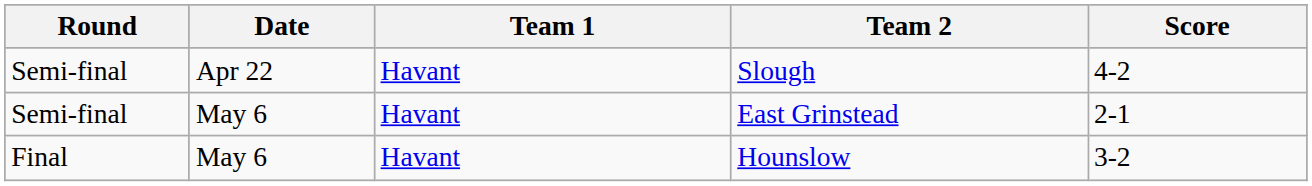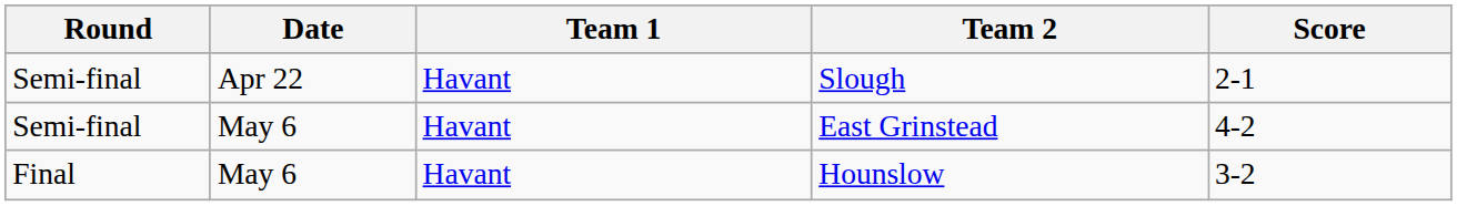 <table class="wikitable" style="font-size: 100%">
 <tr>
 <th width=100>Round</th>
 <th width=100>Date</th>
 <th width=200>Team 1</th>
 <th width=200>Team 2</th>
 <th width=120>Score</th>
 </tr>
 <tr>
 <td>Semi-final </td>
 <td>Apr 22</td>
 <td><a href='#'>Havant</a></td>
 <td><a href='#'>Slough</a></td>
-<td>4-2</td>
+<td>2-1</td>
 </tr>
 <tr>
 <td>Semi-final </td>
 <td>May 6</td>
 <td><a href='#'>Havant</a></td>
 <td><a href='#'>East Grinstead</a></td>
-<td>2-1</td>
+<td>4-2</td>
 </tr>
 <tr>
 <td>Final </td>
 <td>May 6</td>
 <td><a href='#'>Havant</a></td>
 <td><a href='#'>Hounslow</a></td>
 <td>3-2</td>
 </tr>
 </table>
